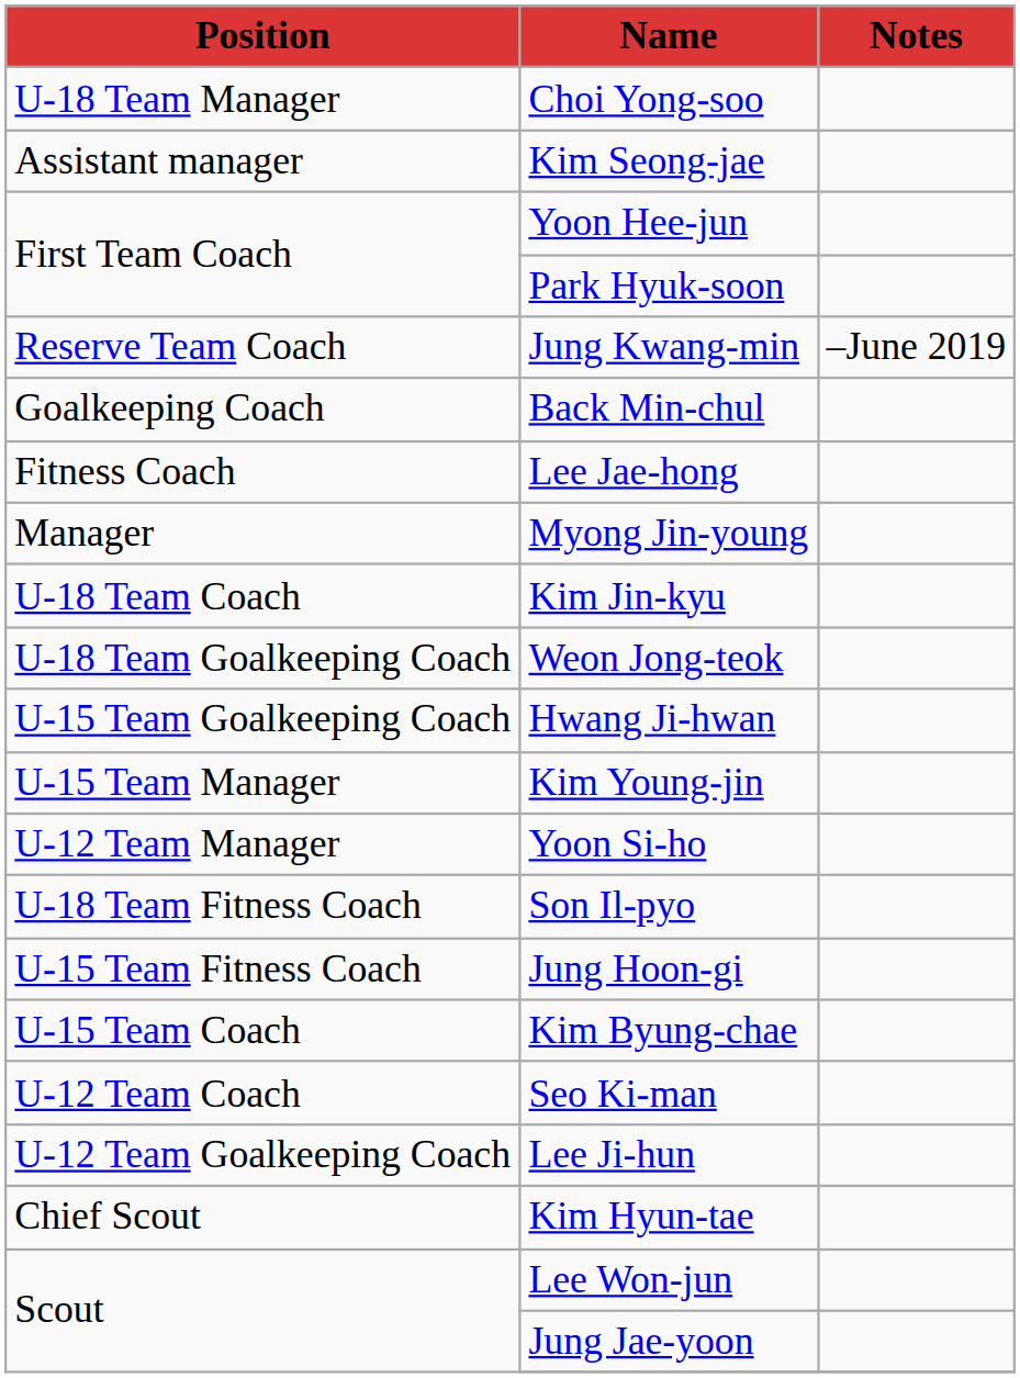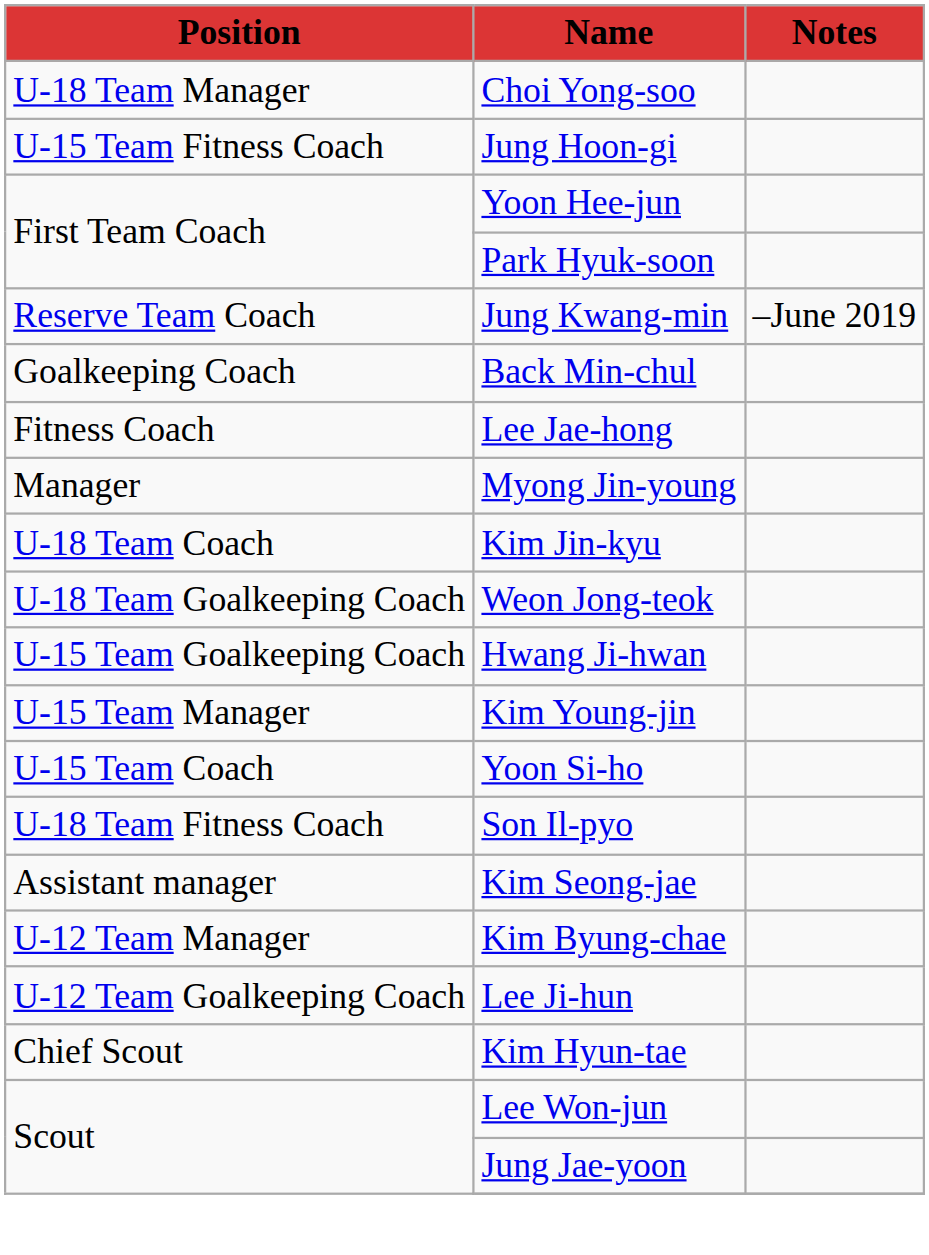 <table class="wikitable">
 <tr>
 <th style="color:#000000; background:#DC3535;">Position</th>
 <th style="color:#000000; background:#DC3535;">Name</th>
 <th style="color:#000000; background:#DC3535;">Notes</th>
 </tr>
 <tr>
 <td><a href='#'>U-18 Team</a> Manager</td>
 <td> <a href='#'>Choi Yong-soo</a></td>
 <td></td>
 </tr>
 <tr>
-<td>Assistant manager</td>
-<td> <a href='#'>Kim Seong-jae</a></td>
+<td><a href='#'>U-15 Team</a> Fitness Coach</td>
+<td> <a href='#'>Jung Hoon-gi</a></td>
 <td></td>
 </tr>
 <tr>
 <td rowspan="2">First Team Coach</td>
 <td> <a href='#'>Yoon Hee-jun</a></td>
 <td></td>
 </tr>
 <tr>
 <td> <a href='#'>Park Hyuk-soon</a></td>
 <td></td>
 </tr>
 <tr>
 <td><a href='#'>Reserve Team</a> Coach</td>
 <td> <a href='#'>Jung Kwang-min</a></td>
 <td>–June 2019</td>
 </tr>
 <tr>
 <td>Goalkeeping Coach</td>
 <td> <a href='#'>Back Min-chul</a></td>
 <td></td>
 </tr>
 <tr>
 <td>Fitness Coach</td>
 <td> <a href='#'>Lee Jae-hong</a></td>
 <td></td>
 </tr>
 <tr>
 <td>Manager</td>
 <td> <a href='#'>Myong Jin-young</a></td>
 <td></td>
 </tr>
 <tr>
 <td><a href='#'>U-18 Team</a> Coach</td>
 <td> <a href='#'>Kim Jin-kyu</a></td>
 <td></td>
 </tr>
 <tr>
 <td><a href='#'>U-18 Team</a> Goalkeeping Coach</td>
 <td> <a href='#'>Weon Jong-teok</a></td>
 <td></td>
 </tr>
 <tr>
 <td><a href='#'>U-15 Team</a> Goalkeeping Coach</td>
 <td> <a href='#'>Hwang Ji-hwan</a></td>
 <td></td>
 </tr>
 <tr>
 <td><a href='#'>U-15 Team</a> Manager</td>
 <td> <a href='#'>Kim Young-jin</a></td>
 <td></td>
 </tr>
 <tr>
-<td><a href='#'>U-12 Team</a> Manager</td>
+<td><a href='#'>U-15 Team</a> Coach</td>
 <td> <a href='#'>Yoon Si-ho</a></td>
 <td></td>
 </tr>
 <tr>
 <td><a href='#'>U-18 Team</a> Fitness Coach</td>
 <td> <a href='#'>Son Il-pyo</a></td>
 <td></td>
 </tr>
 <tr>
-<td><a href='#'>U-15 Team</a> Fitness Coach</td>
-<td> <a href='#'>Jung Hoon-gi</a></td>
+<td>Assistant manager</td>
+<td> <a href='#'>Kim Seong-jae</a></td>
 <td></td>
 </tr>
 <tr>
-<td><a href='#'>U-15 Team</a> Coach</td>
+<td><a href='#'>U-12 Team</a> Manager</td>
 <td> <a href='#'>Kim Byung-chae</a></td>
-<td></td>
-</tr>
-<tr>
-<td><a href='#'>U-12 Team</a> Coach</td>
-<td> <a href='#'>Seo Ki-man</a></td>
 <td></td>
 </tr>
 <tr>
 <td><a href='#'>U-12 Team</a> Goalkeeping Coach</td>
 <td> <a href='#'>Lee Ji-hun</a></td>
 <td></td>
 </tr>
 <tr>
 <td>Chief Scout</td>
 <td> <a href='#'>Kim Hyun-tae</a></td>
 <td></td>
 </tr>
 <tr>
 <td rowspan="3">Scout</td>
 <td> <a href='#'>Lee Won-jun</a></td>
 <td></td>
 </tr>
 <tr>
 <td> <a href='#'>Jung Jae-yoon</a></td>
 <td></td>
 </tr>
 <tr>
 </tr>
 </table>
